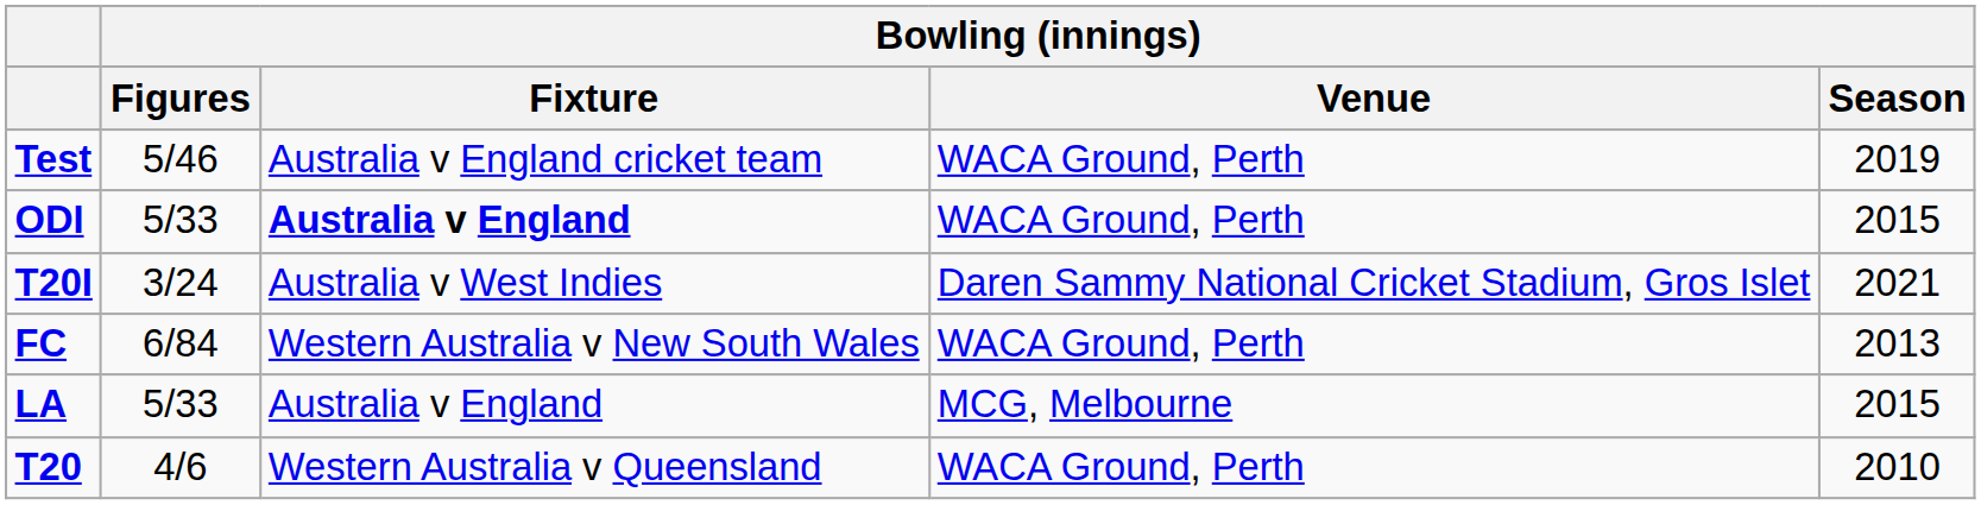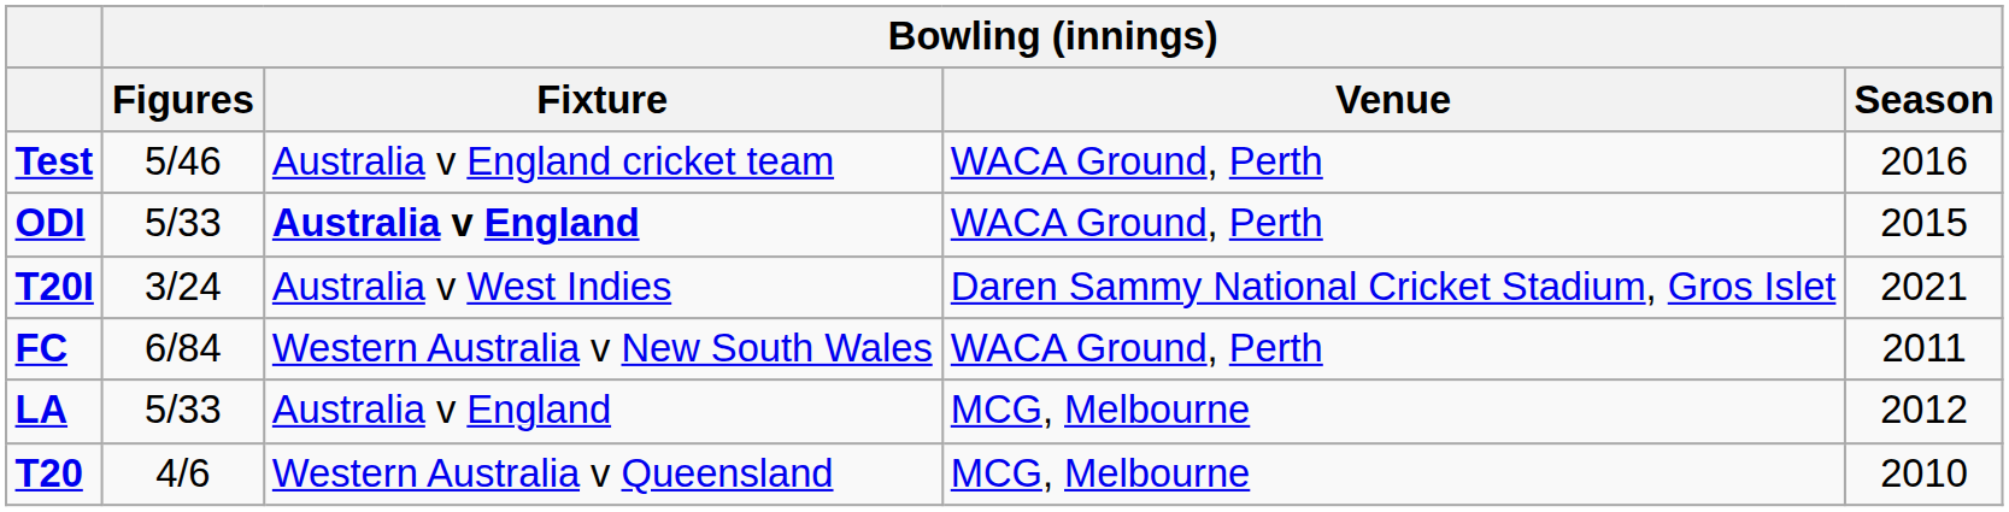 <table class="wikitable">
 <tr>
 <th></th>
 <th colspan="4">Bowling (innings)</th>
 </tr>
 <tr>
 <th></th>
 <th>Figures</th>
 <th>Fixture</th>
 <th>Venue</th>
 <th>Season</th>
 </tr>
 <tr>
 <td><strong><a href='#'>Test</a></strong></td>
 <td style="text-align:center;">5/46</td>
 <td><a href='#'>Australia</a> v <a href='#'>England cricket team</a></td>
 <td><a href='#'>WACA Ground</a>, <a href='#'>Perth</a></td>
-<td align="center">2019</td>
+<td align="center">2016</td>
 </tr>
 <tr>
 <td><strong><a href='#'>ODI</a></strong></td>
 <td style="text-align:center;">5/33</td>
 <td><strong><a href='#'>Australia</a> v <a href='#'>England</a></strong></td>
 <td><a href='#'>WACA Ground</a>, <a href='#'>Perth</a></td>
 <td align="center">2015</td>
 </tr>
 <tr>
 <td><strong><a href='#'>T20I</a></strong></td>
 <td style="text-align:center;">3/24</td>
 <td><a href='#'>Australia</a> v <a href='#'>West Indies</a></td>
 <td><a href='#'>Daren Sammy National Cricket Stadium</a>, <a href='#'>Gros Islet</a></td>
 <td align="center">2021</td>
 </tr>
 <tr>
 <td><strong><a href='#'>FC</a></strong></td>
 <td style="text-align:center;">6/84</td>
 <td><a href='#'>Western Australia</a> v <a href='#'>New South Wales</a></td>
 <td><a href='#'>WACA Ground</a>, <a href='#'>Perth</a></td>
-<td align="center">2013</td>
+<td align="center">2011</td>
 </tr>
 <tr>
 <td><strong><a href='#'>LA</a></strong></td>
 <td style="text-align:center;">5/33</td>
 <td><a href='#'>Australia</a> v <a href='#'>England</a></td>
 <td><a href='#'>MCG</a>, <a href='#'>Melbourne</a></td>
-<td align="center">2015</td>
+<td align="center">2012</td>
 </tr>
 <tr>
 <td><strong><a href='#'>T20</a></strong></td>
 <td style="text-align:center;">4/6</td>
 <td><a href='#'>Western Australia</a> v <a href='#'>Queensland</a></td>
-<td><a href='#'>WACA Ground</a>, <a href='#'>Perth</a></td>
+<td><a href='#'>MCG</a>, <a href='#'>Melbourne</a></td>
 <td align="center">2010</td>
 </tr>
 </table>
